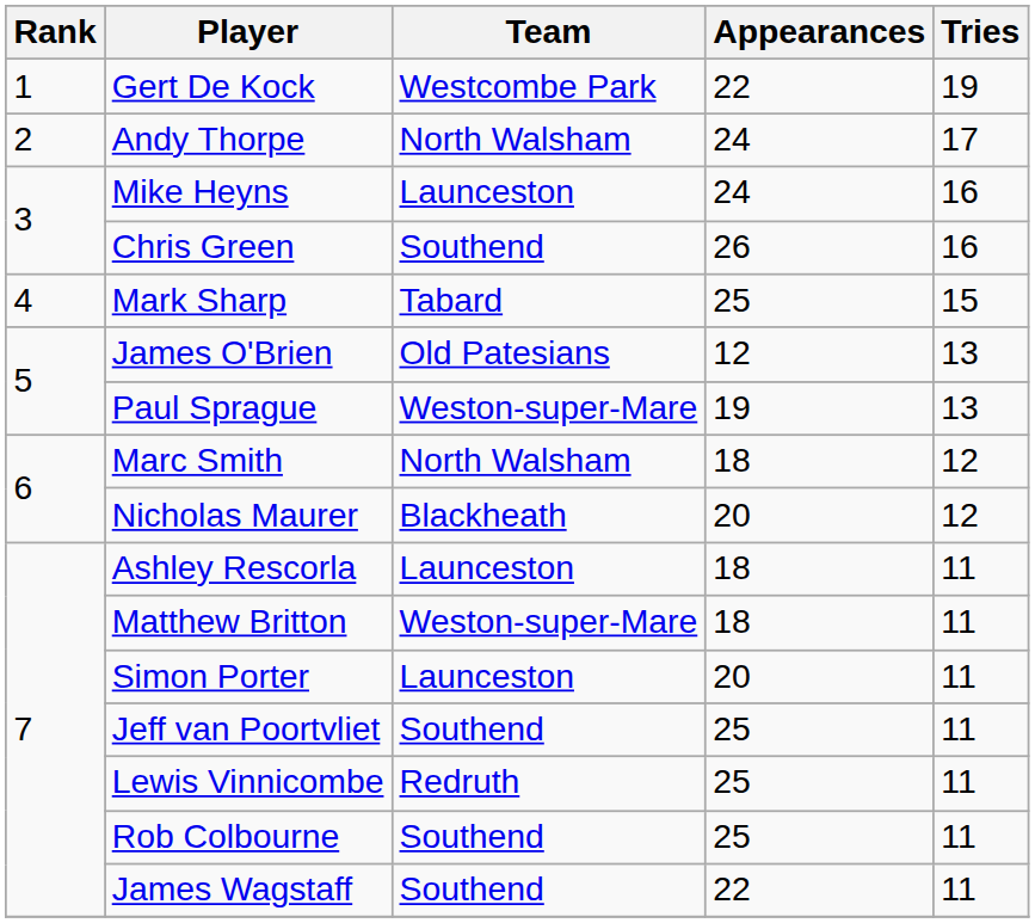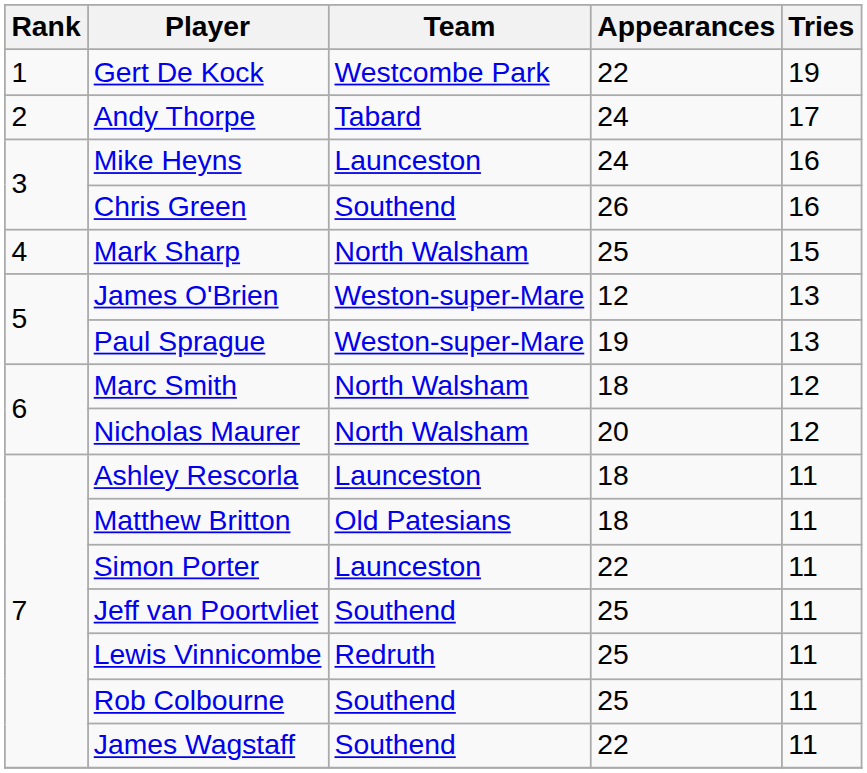 <table class="wikitable">
 <tr>
 <th>Rank</th>
 <th>Player</th>
 <th>Team</th>
 <th>Appearances</th>
 <th>Tries</th>
 </tr>
 <tr>
 <td>1</td>
 <td> <a href='#'>Gert De Kock</a></td>
 <td><a href='#'>Westcombe Park</a></td>
 <td>22</td>
 <td>19</td>
 </tr>
 <tr>
 <td>2</td>
 <td> <a href='#'>Andy Thorpe</a></td>
-<td><a href='#'>North Walsham</a></td>
+<td><a href='#'>Tabard</a></td>
 <td>24</td>
 <td>17</td>
 </tr>
 <tr>
 <td rowspan=2>3</td>
 <td> <a href='#'>Mike Heyns</a></td>
 <td><a href='#'>Launceston</a></td>
 <td>24</td>
 <td>16</td>
 </tr>
 <tr>
 <td> <a href='#'>Chris Green</a></td>
 <td><a href='#'>Southend</a></td>
 <td>26</td>
 <td>16</td>
 </tr>
 <tr>
 <td>4</td>
 <td> <a href='#'>Mark Sharp</a></td>
-<td><a href='#'>Tabard</a></td>
+<td><a href='#'>North Walsham</a></td>
 <td>25</td>
 <td>15</td>
 </tr>
 <tr>
 <td rowspan=2>5</td>
 <td> <a href='#'>James O'Brien</a></td>
-<td><a href='#'>Old Patesians</a></td>
+<td><a href='#'>Weston-super-Mare</a></td>
 <td>12</td>
 <td>13</td>
 </tr>
 <tr>
 <td> <a href='#'>Paul Sprague</a></td>
 <td><a href='#'>Weston-super-Mare</a></td>
 <td>19</td>
 <td>13</td>
 </tr>
 <tr>
 <td rowspan=2>6</td>
 <td> <a href='#'>Marc Smith</a></td>
 <td><a href='#'>North Walsham</a></td>
 <td>18</td>
 <td>12</td>
 </tr>
 <tr>
 <td> <a href='#'>Nicholas Maurer</a></td>
-<td><a href='#'>Blackheath</a></td>
+<td><a href='#'>North Walsham</a></td>
 <td>20</td>
 <td>12</td>
 </tr>
 <tr>
 <td rowspan=7>7</td>
 <td> <a href='#'>Ashley Rescorla</a></td>
 <td><a href='#'>Launceston</a></td>
 <td>18</td>
 <td>11</td>
 </tr>
 <tr>
 <td> <a href='#'>Matthew Britton</a></td>
-<td><a href='#'>Weston-super-Mare</a></td>
+<td><a href='#'>Old Patesians</a></td>
 <td>18</td>
 <td>11</td>
 </tr>
 <tr>
 <td> <a href='#'>Simon Porter</a></td>
 <td><a href='#'>Launceston</a></td>
-<td>20</td>
+<td>22</td>
 <td>11</td>
 </tr>
 <tr>
 <td> <a href='#'>Jeff van Poortvliet</a></td>
 <td><a href='#'>Southend</a></td>
 <td>25</td>
 <td>11</td>
 </tr>
 <tr>
 <td> <a href='#'>Lewis Vinnicombe</a></td>
 <td><a href='#'>Redruth</a></td>
 <td>25</td>
 <td>11</td>
 </tr>
 <tr>
 <td> <a href='#'>Rob Colbourne</a></td>
 <td><a href='#'>Southend</a></td>
 <td>25</td>
 <td>11</td>
 </tr>
 <tr>
 <td> <a href='#'>James Wagstaff</a></td>
 <td><a href='#'>Southend</a></td>
 <td>22</td>
 <td>11</td>
 </tr>
 <tr>
 </tr>
 </table>
